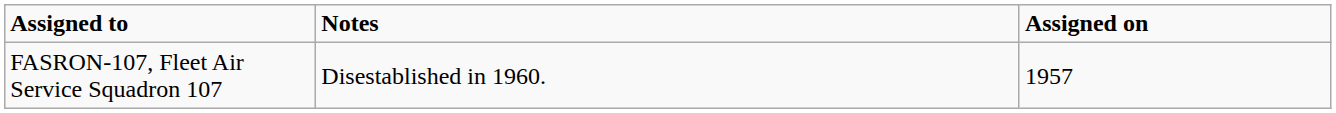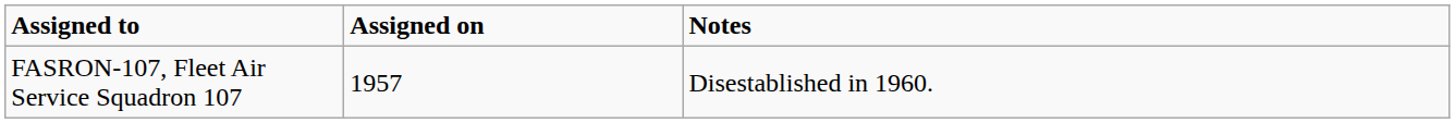 <table class="wikitable" style="width: 70%;">
 <tr>
 <td style="width: 200px;"><strong>Assigned to</strong></td>
+<td style="width: 200px;"><strong>Assigned on</strong></td>
 <td><strong>Notes</strong></td>
-<td style="width: 200px;"><strong>Assigned on</strong></td>
 </tr>
 <tr>
 <td>FASRON-107, Fleet Air Service Squadron 107</td>
+<td>1957</td>
 <td>Disestablished in 1960.</td>
-<td>1957</td>
 </tr>
 </table>
